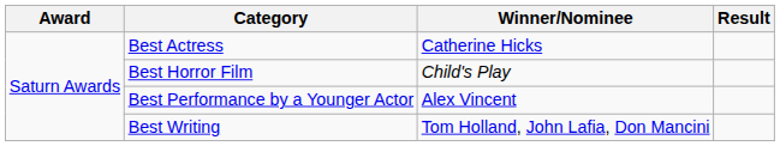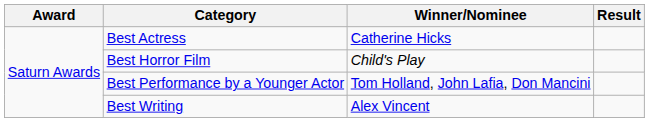 <table class="wikitable">
 <tr>
 <th>Award</th>
 <th>Category</th>
 <th>Winner/Nominee</th>
 <th>Result</th>
 </tr>
 <tr>
 <td rowspan=4><a href='#'>Saturn Awards</a></td>
 <td><a href='#'>Best Actress</a></td>
 <td><a href='#'>Catherine Hicks</a></td>
 <td></td>
 </tr>
 <tr>
 <td><a href='#'>Best Horror Film</a></td>
 <td><em>Child's Play</em></td>
 <td></td>
 </tr>
 <tr>
 <td><a href='#'>Best Performance by a Younger Actor</a></td>
-<td><a href='#'>Alex Vincent</a></td>
+<td><a href='#'>Tom Holland</a>, <a href='#'>John Lafia</a>, <a href='#'>Don Mancini</a></td>
 <td></td>
 </tr>
 <tr>
 <td><a href='#'>Best Writing</a></td>
-<td><a href='#'>Tom Holland</a>, <a href='#'>John Lafia</a>, <a href='#'>Don Mancini</a></td>
+<td><a href='#'>Alex Vincent</a></td>
 <td></td>
 </tr>
 </table>
